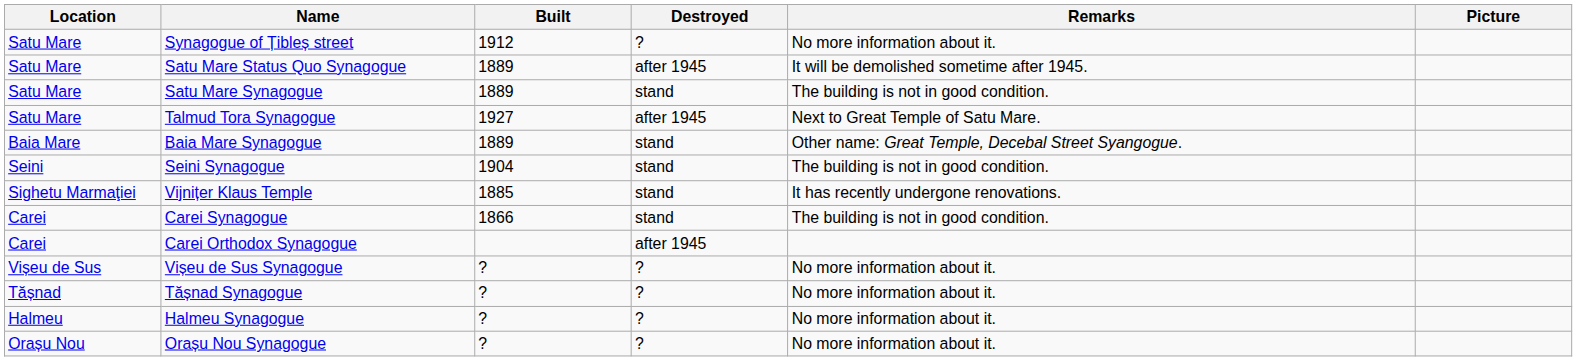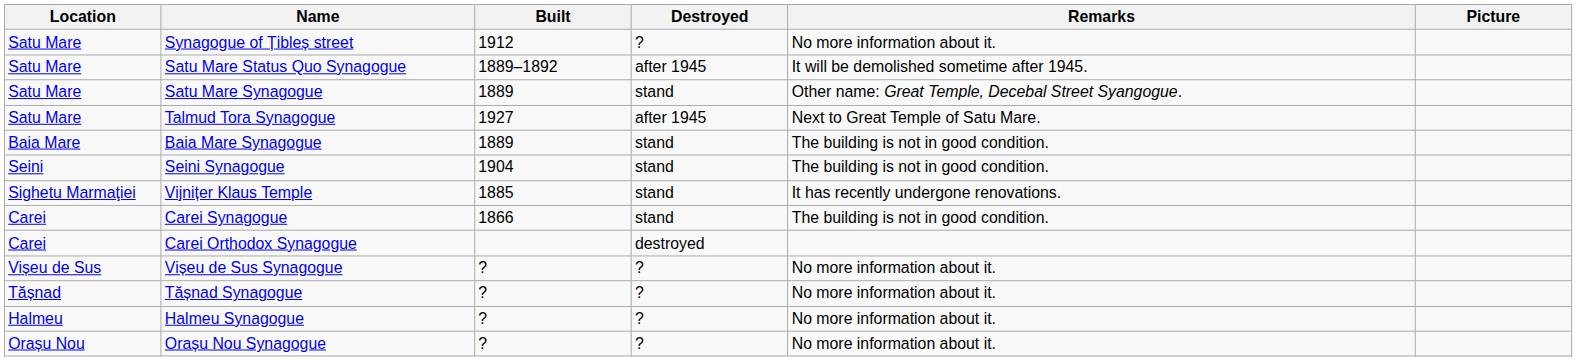 <table class="wikitable sortable" width="100%">
 <tr>
 <th width="10%">Location</th>
 <th width="20%">Name</th>
 <th width="10%">Built</th>
 <th width="10%">Destroyed</th>
 <th width="40%" class="unsortable">Remarks</th>
 <th width="10%" class="unsortable">Picture</th>
 </tr>
 <tr>
 <td><a href='#'>Satu Mare</a></td>
 <td><a href='#'>Synagogue of Țibleș street</a></td>
 <td>1912</td>
 <td>?</td>
 <td>No more information about it.</td>
 <td></td>
 </tr>
 <tr>
 <td><a href='#'>Satu Mare</a></td>
 <td><a href='#'>Satu Mare Status Quo Synagogue</a></td>
-<td>1889</td>
+<td>1889–1892</td>
 <td>after 1945</td>
 <td>It will be demolished sometime after 1945.</td>
 <td></td>
 </tr>
 <tr>
 <td><a href='#'>Satu Mare</a></td>
 <td><a href='#'>Satu Mare Synagogue</a></td>
 <td>1889</td>
 <td>stand</td>
-<td>The building is not in good condition.</td>
+<td>Other name: <em>Great Temple, Decebal Street Syangogue</em>.</td>
 <td></td>
 </tr>
 <tr>
 <td><a href='#'>Satu Mare</a></td>
 <td><a href='#'>Talmud Tora Synagogue</a></td>
 <td>1927</td>
 <td>after 1945</td>
 <td>Next to Great Temple of Satu Mare.</td>
 <td></td>
 </tr>
 <tr>
 <td><a href='#'>Baia Mare</a></td>
 <td><a href='#'>Baia Mare Synagogue</a></td>
 <td>1889</td>
 <td>stand</td>
-<td>Other name: <em>Great Temple, Decebal Street Syangogue</em>.</td>
+<td>The building is not in good condition.</td>
 <td></td>
 </tr>
 <tr>
 <td><a href='#'>Seini</a></td>
 <td><a href='#'>Seini Synagogue</a></td>
 <td>1904</td>
 <td>stand</td>
 <td>The building is not in good condition.</td>
 <td></td>
 </tr>
 <tr>
 <td><a href='#'>Sighetu Marmaţiei</a></td>
 <td><a href='#'>Vijnițer Klaus Temple</a></td>
 <td>1885</td>
 <td>stand</td>
 <td>It has recently undergone renovations.</td>
 <td></td>
 </tr>
 <tr>
 <td><a href='#'>Carei</a></td>
 <td><a href='#'>Carei Synagogue</a></td>
 <td>1866</td>
 <td>stand</td>
 <td>The building is not in good condition.</td>
 <td></td>
 </tr>
 <tr>
 <td><a href='#'>Carei</a></td>
 <td><a href='#'>Carei Orthodox Synagogue</a></td>
 <td></td>
-<td>after 1945</td>
+<td>destroyed</td>
 <td></td>
 <td></td>
 </tr>
 <tr>
 <td><a href='#'>Vișeu de Sus</a></td>
 <td><a href='#'>Vișeu de Sus Synagogue</a></td>
 <td>?</td>
 <td>?</td>
 <td>No more information about it.</td>
 <td></td>
 </tr>
 <tr>
 <td><a href='#'>Tășnad</a></td>
 <td><a href='#'>Tășnad Synagogue</a></td>
 <td>?</td>
 <td>?</td>
 <td>No more information about it.</td>
 <td></td>
 </tr>
 <tr>
 <td><a href='#'>Halmeu</a></td>
 <td><a href='#'>Halmeu Synagogue</a></td>
 <td>?</td>
 <td>?</td>
 <td>No more information about it.</td>
 <td></td>
 </tr>
 <tr>
 <td><a href='#'>Orașu Nou</a></td>
 <td><a href='#'>Orașu Nou Synagogue</a></td>
 <td>?</td>
 <td>?</td>
 <td>No more information about it.</td>
 <td></td>
 </tr>
 </table>
